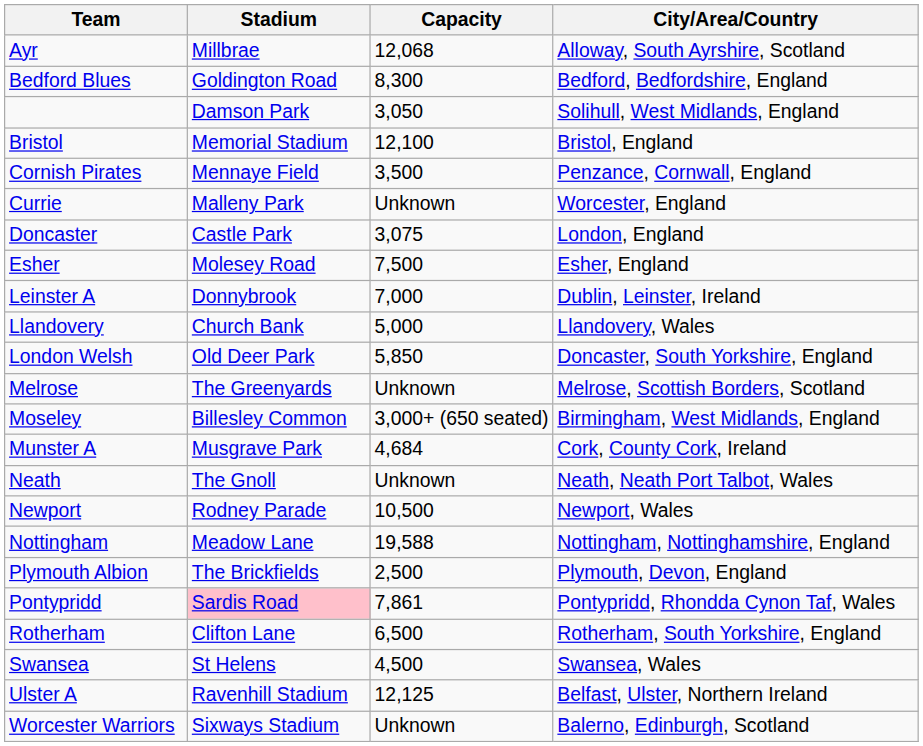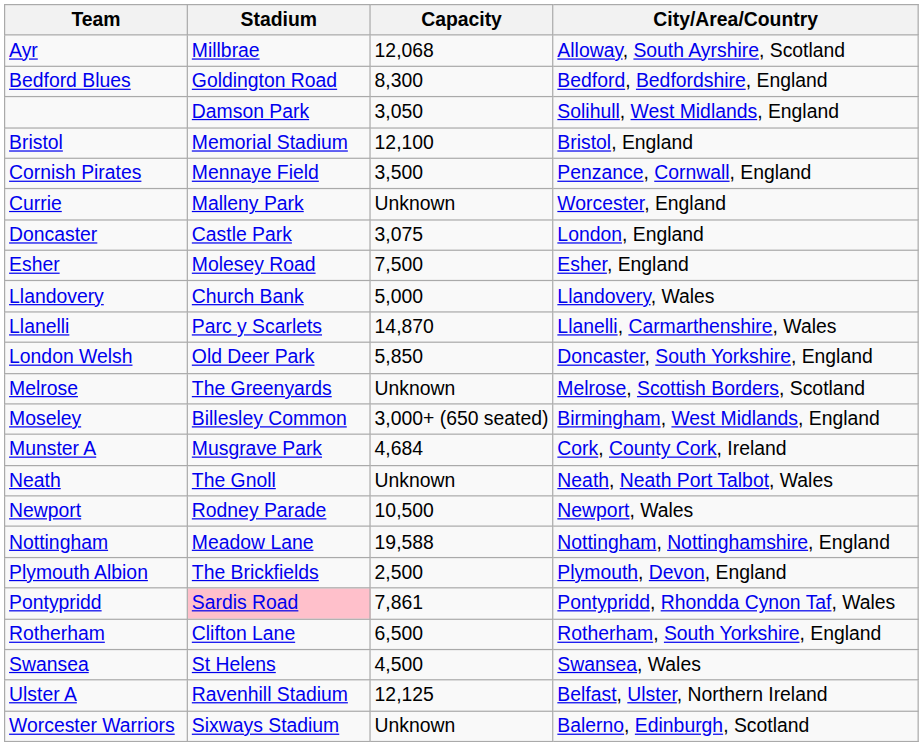 <table class="wikitable sortable">
 <tr>
 <th width=20%>Team</th>
 <th width=20%>Stadium</th>
 <th width=20%>Capacity</th>
 <th width=40%>City/Area/Country</th>
 </tr>
 <tr>
 <td> <a href='#'>Ayr</a></td>
 <td><a href='#'>Millbrae</a></td>
 <td>12,068</td>
 <td><a href='#'>Alloway</a>, <a href='#'>South Ayrshire</a>, Scotland</td>
 </tr>
 <tr>
 <td> <a href='#'>Bedford Blues</a></td>
 <td><a href='#'>Goldington Road</a></td>
 <td>8,300</td>
 <td><a href='#'>Bedford</a>, <a href='#'>Bedfordshire</a>, England</td>
 </tr>
 <tr>
 <td></td>
 <td><a href='#'>Damson Park</a></td>
 <td>3,050</td>
 <td><a href='#'>Solihull</a>, <a href='#'>West Midlands</a>, England</td>
 </tr>
 <tr>
 <td> <a href='#'>Bristol</a></td>
 <td><a href='#'>Memorial Stadium</a></td>
 <td>12,100</td>
 <td><a href='#'>Bristol</a>, England</td>
 </tr>
 <tr>
 <td> <a href='#'>Cornish Pirates</a></td>
 <td><a href='#'>Mennaye Field</a></td>
 <td>3,500</td>
 <td><a href='#'>Penzance</a>, <a href='#'>Cornwall</a>, England</td>
 </tr>
 <tr>
 <td> <a href='#'>Currie</a></td>
 <td><a href='#'>Malleny Park</a></td>
 <td>Unknown</td>
 <td><a href='#'>Worcester</a>, England</td>
 </tr>
 <tr>
 <td> <a href='#'>Doncaster</a></td>
 <td><a href='#'>Castle Park</a></td>
 <td>3,075</td>
 <td><a href='#'>London</a>, England</td>
 </tr>
 <tr>
 <td> <a href='#'>Esher</a></td>
 <td><a href='#'>Molesey Road</a></td>
 <td>7,500</td>
 <td><a href='#'>Esher</a>, England</td>
 </tr>
 <tr>
-<td> <a href='#'>Leinster A</a></td>
-<td><a href='#'>Donnybrook</a></td>
-<td>7,000</td>
-<td><a href='#'>Dublin</a>, <a href='#'>Leinster</a>, Ireland</td>
-</tr>
-<tr>
 <td> <a href='#'>Llandovery</a></td>
 <td><a href='#'>Church Bank</a></td>
 <td>5,000</td>
 <td><a href='#'>Llandovery</a>, Wales</td>
+</tr>
+<tr>
+<td> <a href='#'>Llanelli</a></td>
+<td><a href='#'>Parc y Scarlets</a></td>
+<td>14,870</td>
+<td><a href='#'>Llanelli</a>, <a href='#'>Carmarthenshire</a>, Wales</td>
 </tr>
 <tr>
 <td> <a href='#'>London Welsh</a></td>
 <td><a href='#'>Old Deer Park</a></td>
 <td>5,850</td>
 <td><a href='#'>Doncaster</a>, <a href='#'>South Yorkshire</a>, England</td>
 </tr>
 <tr>
 <td> <a href='#'>Melrose</a></td>
 <td><a href='#'>The Greenyards</a></td>
 <td>Unknown</td>
 <td><a href='#'>Melrose</a>, <a href='#'>Scottish Borders</a>, Scotland</td>
 </tr>
 <tr>
 <td> <a href='#'>Moseley</a></td>
 <td><a href='#'>Billesley Common</a></td>
 <td>3,000+ (650 seated)</td>
 <td><a href='#'>Birmingham</a>, <a href='#'>West Midlands</a>, England</td>
 </tr>
 <tr>
 <td> <a href='#'>Munster A</a></td>
 <td><a href='#'>Musgrave Park</a></td>
 <td>4,684</td>
 <td><a href='#'>Cork</a>, <a href='#'>County Cork</a>, Ireland</td>
 </tr>
 <tr>
 <td> <a href='#'>Neath</a></td>
 <td><a href='#'>The Gnoll</a></td>
 <td>Unknown</td>
 <td><a href='#'>Neath</a>, <a href='#'>Neath Port Talbot</a>, Wales</td>
 </tr>
 <tr>
 <td> <a href='#'>Newport</a></td>
 <td><a href='#'>Rodney Parade</a></td>
 <td>10,500</td>
 <td><a href='#'>Newport</a>, Wales</td>
 </tr>
 <tr>
 <td> <a href='#'>Nottingham</a></td>
 <td><a href='#'>Meadow Lane</a></td>
 <td>19,588</td>
 <td><a href='#'>Nottingham</a>, <a href='#'>Nottinghamshire</a>, England</td>
 </tr>
 <tr>
 <td> <a href='#'>Plymouth Albion</a></td>
 <td><a href='#'>The Brickfields</a></td>
 <td>2,500</td>
 <td><a href='#'>Plymouth</a>, <a href='#'>Devon</a>, England</td>
 </tr>
 <tr>
 <td> <a href='#'>Pontypridd</a></td>
 <td style="background: pink;"><a href='#'>Sardis Road</a></td>
 <td>7,861</td>
 <td><a href='#'>Pontypridd</a>, <a href='#'>Rhondda Cynon Taf</a>, Wales</td>
 </tr>
 <tr>
 <td> <a href='#'>Rotherham</a></td>
 <td><a href='#'>Clifton Lane</a></td>
 <td>6,500</td>
 <td><a href='#'>Rotherham</a>, <a href='#'>South Yorkshire</a>, England</td>
 </tr>
 <tr>
 <td> <a href='#'>Swansea</a></td>
 <td><a href='#'>St Helens</a></td>
 <td>4,500</td>
 <td><a href='#'>Swansea</a>, Wales</td>
 </tr>
 <tr>
 <td> <a href='#'>Ulster A</a></td>
 <td><a href='#'>Ravenhill Stadium</a></td>
 <td>12,125</td>
 <td><a href='#'>Belfast</a>, <a href='#'>Ulster</a>, Northern Ireland</td>
 </tr>
 <tr>
 <td> <a href='#'>Worcester Warriors</a></td>
 <td><a href='#'>Sixways Stadium</a></td>
 <td>Unknown</td>
 <td><a href='#'>Balerno</a>, <a href='#'>Edinburgh</a>, Scotland</td>
 </tr>
 </table>
